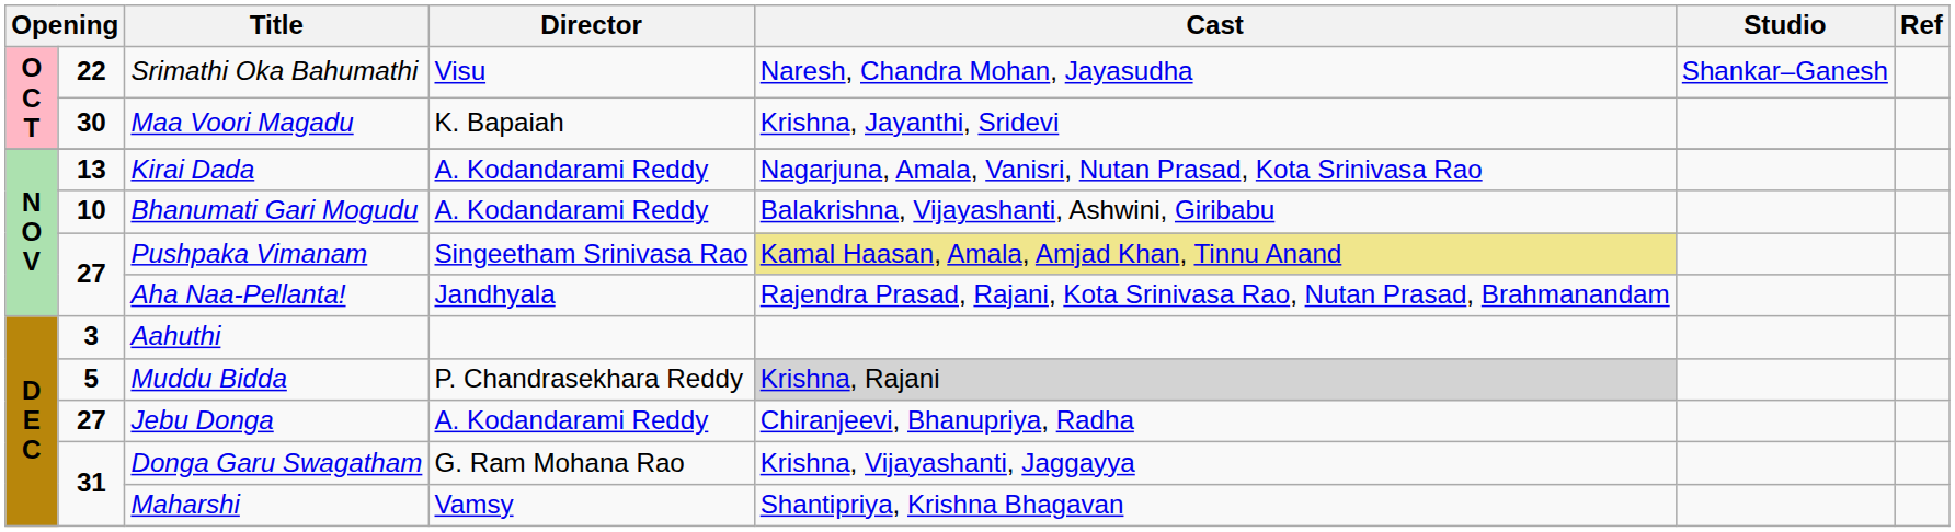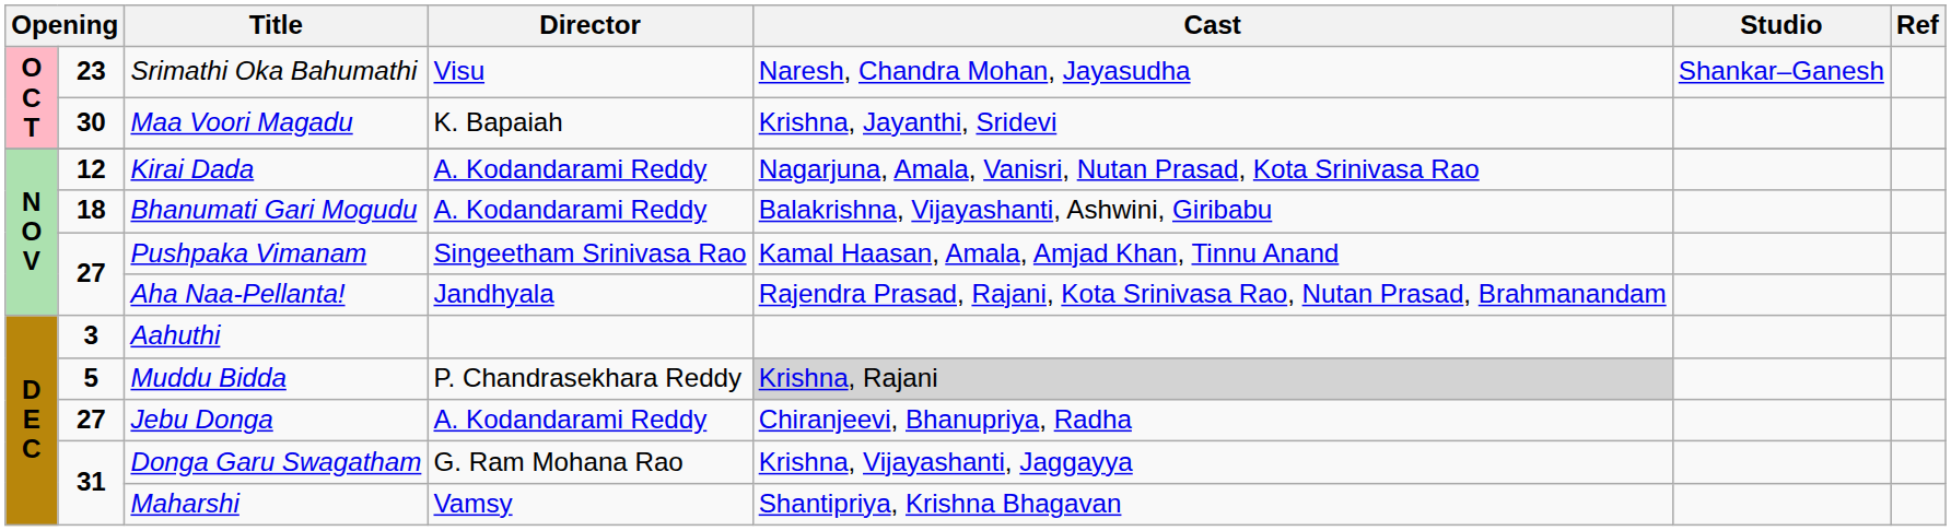 <table class="wikitable">
 <tr>
 <th colspan="2">Opening</th>
 <th>Title</th>
 <th>Director</th>
 <th>Cast</th>
 <th>Studio</th>
 <th>Ref</th>
 </tr>
 <tr October!>
 <td rowspan="2" valign="center" align="center" style="background:#FFB7C5;"><strong>O<br>C<br>T</strong></td>
-<td rowspan="1" align="center"><strong>22</strong></td>
+<td rowspan="1" align="center"><strong>23</strong></td>
 <td><em>Srimathi Oka Bahumathi</em></td>
 <td><a href='#'>Visu</a></td>
 <td><a href='#'>Naresh</a>, <a href='#'>Chandra Mohan</a>, <a href='#'>Jayasudha</a></td>
 <td><a href='#'>Shankar–Ganesh</a></td>
 <td></td>
 </tr>
 <tr>
 <td rowspan="1" align="center"><strong>30</strong></td>
 <td><em><a href='#'>Maa Voori Magadu</a> </em></td>
 <td>K. Bapaiah</td>
 <td><a href='#'>Krishna</a>, <a href='#'>Jayanthi</a>, <a href='#'>Sridevi</a></td>
 <td></td>
 <td></td>
 </tr>
 <tr>
 </tr>
 <tr November!>
 <td rowspan="4" valign="center" align="center" style="background:#ACE1AF;"><strong>N<br>O<br>V</strong></td>
-<td rowspan="1" align="center"><strong>13</strong></td>
+<td rowspan="1" align="center"><strong>12</strong></td>
 <td><em><a href='#'>Kirai Dada</a></em></td>
 <td><a href='#'>A. Kodandarami Reddy</a></td>
 <td><a href='#'>Nagarjuna</a>, <a href='#'>Amala</a>, <a href='#'>Vanisri</a>, <a href='#'>Nutan Prasad</a>, <a href='#'>Kota Srinivasa Rao</a></td>
 <td></td>
 <td></td>
 </tr>
 <tr>
-<td rowspan="1" align="center"><strong>10</strong></td>
+<td rowspan="1" align="center"><strong>18</strong></td>
 <td><em><a href='#'>Bhanumati Gari Mogudu</a></em></td>
 <td><a href='#'>A. Kodandarami Reddy</a></td>
 <td><a href='#'>Balakrishna</a>, <a href='#'>Vijayashanti</a>, Ashwini, <a href='#'>Giribabu</a></td>
 <td></td>
 <td></td>
 </tr>
 <tr>
 <td rowspan="2" align="center"><strong>27</strong></td>
 <td><em><a href='#'>Pushpaka Vimanam</a></em></td>
 <td><a href='#'>Singeetham Srinivasa Rao</a></td>
-<td style="background: khaki;"><a href='#'>Kamal Haasan</a>, <a href='#'>Amala</a>, <a href='#'>Amjad Khan</a>, <a href='#'>Tinnu Anand</a></td>
+<td><a href='#'>Kamal Haasan</a>, <a href='#'>Amala</a>, <a href='#'>Amjad Khan</a>, <a href='#'>Tinnu Anand</a></td>
 <td></td>
 <td></td>
 </tr>
 <tr>
 <td><em><a href='#'>Aha Naa-Pellanta!</a></em></td>
 <td><a href='#'>Jandhyala</a></td>
 <td><a href='#'>Rajendra Prasad</a>, <a href='#'>Rajani</a>, <a href='#'>Kota Srinivasa Rao</a>, <a href='#'>Nutan Prasad</a>, <a href='#'>Brahmanandam</a></td>
 <td></td>
 <td></td>
 </tr>
 <tr December!>
 <td rowspan="9" valign="center" align="center" style="background:#B8860B;"><strong>D<br>E<br>C</strong></td>
 <td rowspan="1" align="center"><strong>3</strong></td>
 <td><em><a href='#'>Aahuthi</a></em></td>
 <td></td>
 <td></td>
 <td></td>
 <td></td>
 </tr>
 <tr>
 <td rowspan="1" align="center"><strong>5</strong></td>
 <td><em><a href='#'>Muddu Bidda</a></em></td>
 <td>P. Chandrasekhara Reddy</td>
 <td style="background: lightgrey;"><a href='#'>Krishna</a>, Rajani</td>
 <td></td>
 <td></td>
 </tr>
 <tr>
 <td rowspan="1" align="center"><strong>27</strong></td>
 <td><em><a href='#'>Jebu Donga</a></em></td>
 <td><a href='#'>A. Kodandarami Reddy</a></td>
 <td><a href='#'>Chiranjeevi</a>, <a href='#'>Bhanupriya</a>, <a href='#'>Radha</a></td>
 <td></td>
 <td></td>
 </tr>
 <tr>
 <td rowspan="2" align="center"><strong>31</strong></td>
 <td><em><a href='#'>Donga Garu Swagatham</a></em></td>
 <td>G. Ram Mohana Rao</td>
 <td><a href='#'>Krishna</a>, <a href='#'>Vijayashanti</a>, <a href='#'>Jaggayya</a></td>
 <td></td>
 <td></td>
 </tr>
 <tr>
 <td><em><a href='#'>Maharshi</a></em></td>
 <td><a href='#'>Vamsy</a></td>
 <td><a href='#'>Shantipriya</a>, <a href='#'>Krishna Bhagavan</a></td>
 <td></td>
 <td></td>
 </tr>
 </table>
